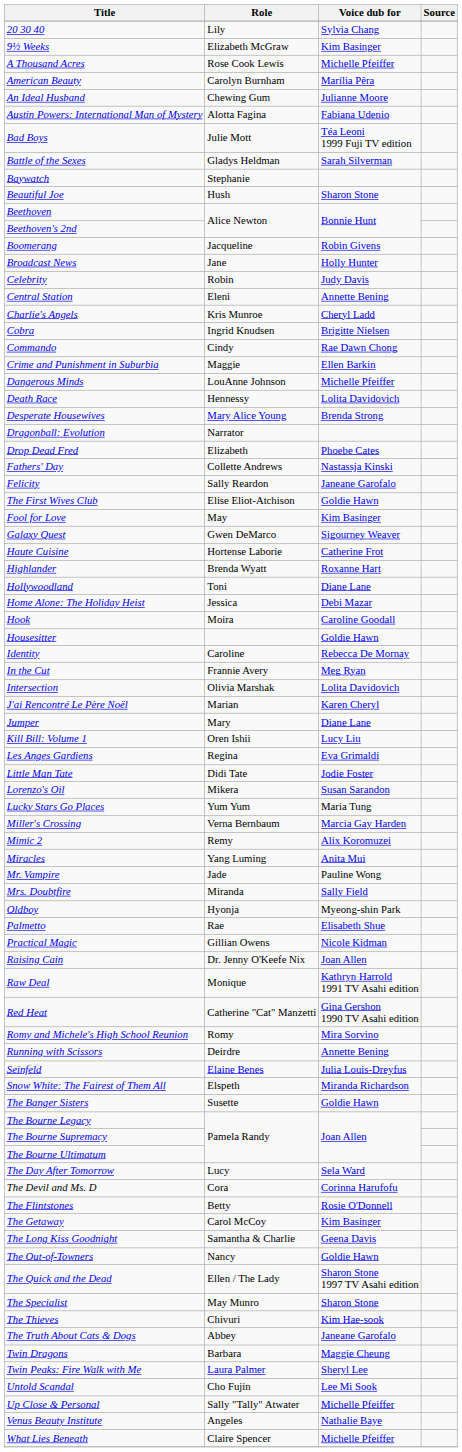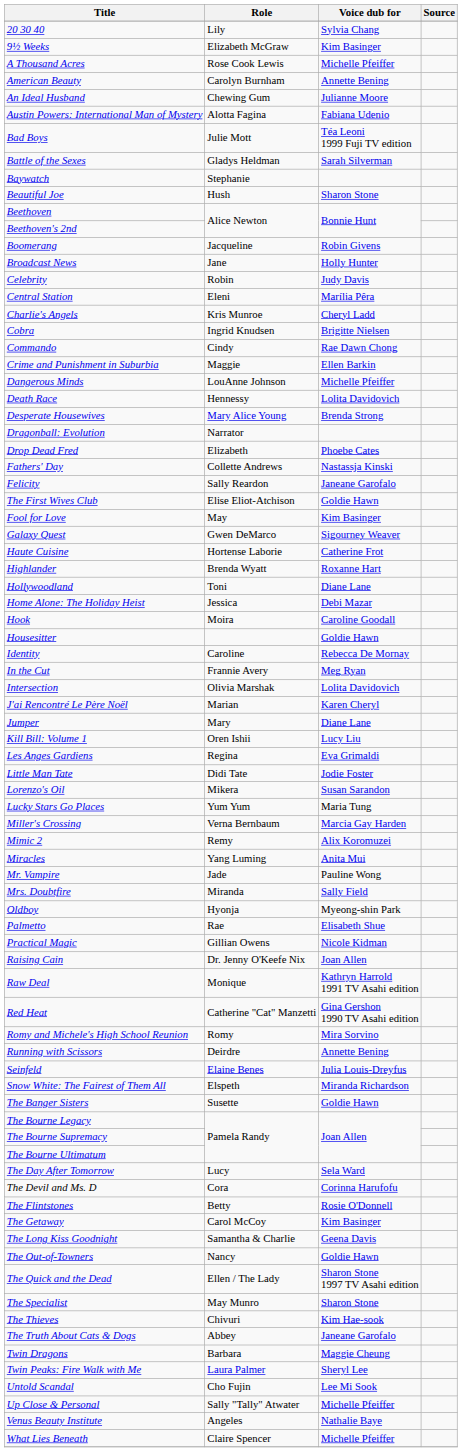 <table class="wikitable sortable plainrowheaders">
 <tr>
 <th>Title</th>
 <th>Role</th>
 <th>Voice dub for</th>
 <th class="unsortable">Source</th>
 </tr>
 <tr>
 </tr>
 <tr>
 <td><em><a href='#'>20 30 40</a></em></td>
 <td>Lily</td>
 <td><a href='#'>Sylvia Chang</a></td>
 <td></td>
 </tr>
 <tr>
 <td><em><a href='#'>9½ Weeks</a></em></td>
 <td>Elizabeth McGraw</td>
 <td><a href='#'>Kim Basinger</a></td>
 <td></td>
 </tr>
 <tr>
 <td><em><a href='#'>A Thousand Acres</a></em></td>
 <td>Rose Cook Lewis</td>
 <td><a href='#'>Michelle Pfeiffer</a></td>
 <td></td>
 </tr>
 <tr>
 <td><em><a href='#'>American Beauty</a></em></td>
 <td>Carolyn Burnham</td>
-<td><a href='#'>Marília Pêra</a></td>
+<td><a href='#'>Annette Bening</a></td>
 <td></td>
 </tr>
 <tr>
 <td><em><a href='#'>An Ideal Husband</a></em></td>
 <td>Chewing Gum</td>
 <td><a href='#'>Julianne Moore</a></td>
 <td></td>
 </tr>
 <tr>
 <td><em><a href='#'>Austin Powers: International Man of Mystery</a></em></td>
 <td>Alotta Fagina</td>
 <td><a href='#'>Fabiana Udenio</a></td>
 <td></td>
 </tr>
 <tr>
 <td><em><a href='#'>Bad Boys</a></em></td>
 <td>Julie Mott</td>
 <td><a href='#'>Téa Leoni</a><br>1999 Fuji TV edition</td>
 <td></td>
 </tr>
 <tr>
 <td><em><a href='#'>Battle of the Sexes</a></em></td>
 <td>Gladys Heldman</td>
 <td><a href='#'>Sarah Silverman</a></td>
 <td></td>
 </tr>
 <tr>
 <td><em><a href='#'>Baywatch</a></em></td>
 <td>Stephanie</td>
 <td></td>
 <td></td>
 </tr>
 <tr>
 <td><em><a href='#'>Beautiful Joe</a></em></td>
 <td>Hush</td>
 <td><a href='#'>Sharon Stone</a></td>
 <td></td>
 </tr>
 <tr>
 <td><em><a href='#'>Beethoven</a></em></td>
 <td rowspan="2">Alice Newton</td>
 <td rowspan="2"><a href='#'>Bonnie Hunt</a></td>
 <td></td>
 </tr>
 <tr>
 <td><em><a href='#'>Beethoven's 2nd</a></em></td>
 <td></td>
 </tr>
 <tr>
 <td><em><a href='#'>Boomerang</a></em></td>
 <td>Jacqueline</td>
 <td><a href='#'>Robin Givens</a></td>
 <td></td>
 </tr>
 <tr>
 <td><em><a href='#'>Broadcast News</a></em></td>
 <td>Jane</td>
 <td><a href='#'>Holly Hunter</a></td>
 <td></td>
 </tr>
 <tr>
 <td><em><a href='#'>Celebrity</a></em></td>
 <td>Robin</td>
 <td><a href='#'>Judy Davis</a></td>
 <td></td>
 </tr>
 <tr>
 <td><em><a href='#'>Central Station</a></em></td>
 <td>Eleni</td>
-<td><a href='#'>Annette Bening</a></td>
+<td><a href='#'>Marília Pêra</a></td>
 <td></td>
 </tr>
 <tr>
 <td><em><a href='#'>Charlie's Angels</a></em></td>
 <td>Kris Munroe</td>
 <td><a href='#'>Cheryl Ladd</a></td>
 <td></td>
 </tr>
 <tr>
 <td><em><a href='#'>Cobra</a></em></td>
 <td>Ingrid Knudsen</td>
 <td><a href='#'>Brigitte Nielsen</a></td>
 <td></td>
 </tr>
 <tr>
 <td><em><a href='#'>Commando</a></em></td>
 <td>Cindy</td>
 <td><a href='#'>Rae Dawn Chong</a></td>
 <td></td>
 </tr>
 <tr>
 <td><em><a href='#'>Crime and Punishment in Suburbia</a></em></td>
 <td>Maggie</td>
 <td><a href='#'>Ellen Barkin</a></td>
 <td></td>
 </tr>
 <tr>
 <td><em><a href='#'>Dangerous Minds</a></em></td>
 <td>LouAnne Johnson</td>
 <td><a href='#'>Michelle Pfeiffer</a></td>
 <td></td>
 </tr>
 <tr>
 <td><em><a href='#'>Death Race</a></em></td>
 <td>Hennessy</td>
 <td><a href='#'>Lolita Davidovich</a></td>
 <td></td>
 </tr>
 <tr>
 <td><em><a href='#'>Desperate Housewives</a></em></td>
 <td><a href='#'>Mary Alice Young</a></td>
 <td><a href='#'>Brenda Strong</a></td>
 <td></td>
 </tr>
 <tr>
 <td><em><a href='#'>Dragonball: Evolution</a></em></td>
 <td>Narrator</td>
 <td></td>
 <td></td>
 </tr>
 <tr>
 <td><em><a href='#'>Drop Dead Fred</a></em></td>
 <td>Elizabeth</td>
 <td><a href='#'>Phoebe Cates</a></td>
 <td></td>
 </tr>
 <tr>
 <td><em><a href='#'>Fathers' Day</a></em></td>
 <td>Collette Andrews</td>
 <td><a href='#'>Nastassja Kinski</a></td>
 <td></td>
 </tr>
 <tr>
 <td><em><a href='#'>Felicity</a></em></td>
 <td>Sally Reardon</td>
 <td><a href='#'>Janeane Garofalo</a></td>
 <td></td>
 </tr>
 <tr>
 <td><em><a href='#'>The First Wives Club</a></em></td>
 <td>Elise Eliot-Atchison</td>
 <td><a href='#'>Goldie Hawn</a></td>
 <td></td>
 </tr>
 <tr>
 <td><em><a href='#'>Fool for Love</a></em></td>
 <td>May</td>
 <td><a href='#'>Kim Basinger</a></td>
 <td></td>
 </tr>
 <tr>
 <td><em><a href='#'>Galaxy Quest</a></em></td>
 <td>Gwen DeMarco</td>
 <td><a href='#'>Sigourney Weaver</a></td>
 <td></td>
 </tr>
 <tr>
 <td><em><a href='#'>Haute Cuisine</a></em></td>
 <td>Hortense Laborie</td>
 <td><a href='#'>Catherine Frot</a></td>
 <td></td>
 </tr>
 <tr>
 <td><em><a href='#'>Highlander</a></em></td>
 <td>Brenda Wyatt</td>
 <td><a href='#'>Roxanne Hart</a></td>
 <td></td>
 </tr>
 <tr>
 <td><em><a href='#'>Hollywoodland</a></em></td>
 <td>Toni</td>
 <td><a href='#'>Diane Lane</a></td>
 <td></td>
 </tr>
 <tr>
 <td><em><a href='#'>Home Alone: The Holiday Heist</a></em></td>
 <td>Jessica</td>
 <td><a href='#'>Debi Mazar</a></td>
 <td></td>
 </tr>
 <tr>
 <td><em><a href='#'>Hook</a></em></td>
 <td>Moira</td>
 <td><a href='#'>Caroline Goodall</a></td>
 <td></td>
 </tr>
 <tr>
 <td><em><a href='#'>Housesitter</a></em></td>
 <td></td>
 <td><a href='#'>Goldie Hawn</a></td>
 <td></td>
 </tr>
 <tr>
 <td><em><a href='#'>Identity</a></em></td>
 <td>Caroline</td>
 <td><a href='#'>Rebecca De Mornay</a></td>
 <td></td>
 </tr>
 <tr>
 <td><em><a href='#'>In the Cut</a></em></td>
 <td>Frannie Avery</td>
 <td><a href='#'>Meg Ryan</a></td>
 <td></td>
 </tr>
 <tr>
 <td><em><a href='#'>Intersection</a></em></td>
 <td>Olivia Marshak</td>
 <td><a href='#'>Lolita Davidovich</a></td>
 <td></td>
 </tr>
 <tr>
 <td><em><a href='#'>J'ai Rencontré Le Père Noël</a></em></td>
 <td>Marian</td>
 <td><a href='#'>Karen Cheryl</a></td>
 <td></td>
 </tr>
 <tr>
 <td><em><a href='#'>Jumper</a></em></td>
 <td>Mary</td>
 <td><a href='#'>Diane Lane</a></td>
 <td></td>
 </tr>
 <tr>
 <td><em><a href='#'>Kill Bill: Volume 1</a></em></td>
 <td>Oren Ishii</td>
 <td><a href='#'>Lucy Liu</a></td>
 <td></td>
 </tr>
 <tr>
 <td><em><a href='#'>Les Anges Gardiens</a></em></td>
 <td>Regina</td>
 <td><a href='#'>Eva Grimaldi</a></td>
 <td></td>
 </tr>
 <tr>
 <td><em><a href='#'>Little Man Tate</a></em></td>
 <td>Didi Tate</td>
 <td><a href='#'>Jodie Foster</a></td>
 <td></td>
 </tr>
 <tr>
 <td><em><a href='#'>Lorenzo's Oil</a></em></td>
 <td>Mikera</td>
 <td><a href='#'>Susan Sarandon</a></td>
 <td></td>
 </tr>
 <tr>
 <td><em><a href='#'>Lucky Stars Go Places</a></em></td>
 <td>Yum Yum</td>
 <td>Maria Tung</td>
 <td></td>
 </tr>
 <tr>
 <td><em><a href='#'>Miller's Crossing</a></em></td>
 <td>Verna Bernbaum</td>
 <td><a href='#'>Marcia Gay Harden</a></td>
 <td></td>
 </tr>
 <tr>
 <td><em><a href='#'>Mimic 2</a></em></td>
 <td>Remy</td>
 <td><a href='#'>Alix Koromuzei</a></td>
 <td></td>
 </tr>
 <tr>
 <td><em><a href='#'>Miracles</a></em></td>
 <td>Yang Luming</td>
 <td><a href='#'>Anita Mui</a></td>
 <td></td>
 </tr>
 <tr>
 <td><em><a href='#'>Mr. Vampire</a></em></td>
 <td>Jade</td>
 <td>Pauline Wong</td>
 <td></td>
 </tr>
 <tr>
 <td><em><a href='#'>Mrs. Doubtfire</a></em></td>
 <td>Miranda</td>
 <td><a href='#'>Sally Field</a></td>
 <td></td>
 </tr>
 <tr>
 <td><em><a href='#'>Oldboy</a></em></td>
 <td>Hyonja </td>
 <td>Myeong-shin Park</td>
 </tr>
 <tr>
 <td><em><a href='#'>Palmetto</a></em></td>
 <td>Rae</td>
 <td><a href='#'>Elisabeth Shue</a></td>
 <td></td>
 </tr>
 <tr>
 <td><em><a href='#'>Practical Magic</a></em></td>
 <td>Gillian Owens</td>
 <td><a href='#'>Nicole Kidman</a></td>
 <td></td>
 </tr>
 <tr>
 <td><em><a href='#'>Raising Cain</a></em></td>
 <td>Dr. Jenny O'Keefe Nix</td>
 <td><a href='#'>Joan Allen</a></td>
 <td></td>
 </tr>
 <tr>
 <td><em><a href='#'>Raw Deal</a></em></td>
 <td>Monique</td>
 <td><a href='#'>Kathryn Harrold</a><br>1991 TV Asahi edition</td>
 <td></td>
 </tr>
 <tr>
 <td><em><a href='#'>Red Heat</a></em></td>
 <td>Catherine "Cat" Manzetti</td>
 <td><a href='#'>Gina Gershon</a><br>1990 TV Asahi edition</td>
 <td></td>
 </tr>
 <tr>
 <td><em><a href='#'>Romy and Michele's High School Reunion</a></em></td>
 <td>Romy</td>
 <td><a href='#'>Mira Sorvino</a></td>
 <td></td>
 </tr>
 <tr>
 <td><em><a href='#'>Running with Scissors</a></em></td>
 <td>Deirdre</td>
 <td><a href='#'>Annette Bening</a></td>
 <td></td>
 </tr>
 <tr>
 <td><em><a href='#'>Seinfeld</a></em></td>
 <td><a href='#'>Elaine Benes</a></td>
 <td><a href='#'>Julia Louis-Dreyfus</a></td>
 <td></td>
 </tr>
 <tr>
 <td><em><a href='#'>Snow White: The Fairest of Them All</a></em></td>
 <td>Elspeth</td>
 <td><a href='#'>Miranda Richardson</a></td>
 <td></td>
 </tr>
 <tr>
 <td><em><a href='#'>The Banger Sisters</a></em></td>
 <td>Susette</td>
 <td><a href='#'>Goldie Hawn</a></td>
 <td></td>
 </tr>
 <tr>
 <td><em><a href='#'>The Bourne Legacy</a></em></td>
 <td rowspan="3">Pamela Randy</td>
 <td rowspan="3"><a href='#'>Joan Allen</a></td>
 <td></td>
 </tr>
 <tr>
 <td><em><a href='#'>The Bourne Supremacy</a></em></td>
 <td></td>
 </tr>
 <tr>
 <td><em><a href='#'>The Bourne Ultimatum</a></em></td>
 <td></td>
 </tr>
 <tr>
 <td><em><a href='#'>The Day After Tomorrow</a></em></td>
 <td>Lucy</td>
 <td><a href='#'>Sela Ward</a></td>
 <td></td>
 </tr>
 <tr>
 <td><em>The Devil and Ms. D</em></td>
 <td>Cora</td>
 <td><a href='#'>Corinna Harufofu</a></td>
 <td></td>
 </tr>
 <tr>
 <td><em><a href='#'>The Flintstones</a></em></td>
 <td>Betty</td>
 <td><a href='#'>Rosie O'Donnell</a></td>
 <td></td>
 </tr>
 <tr>
 <td><em><a href='#'>The Getaway</a></em></td>
 <td>Carol McCoy</td>
 <td><a href='#'>Kim Basinger</a></td>
 <td></td>
 </tr>
 <tr>
 <td><em><a href='#'>The Long Kiss Goodnight</a></em></td>
 <td>Samantha & Charlie</td>
 <td><a href='#'>Geena Davis</a></td>
 <td></td>
 </tr>
 <tr>
 <td><em><a href='#'>The Out-of-Towners</a></em></td>
 <td>Nancy</td>
 <td><a href='#'>Goldie Hawn</a></td>
 <td></td>
 </tr>
 <tr>
 <td><em><a href='#'>The Quick and the Dead</a></em></td>
 <td>Ellen / The Lady</td>
 <td><a href='#'>Sharon Stone</a><br>1997 TV Asahi edition</td>
 <td></td>
 </tr>
 <tr>
 <td><em><a href='#'>The Specialist</a></em></td>
 <td>May Munro</td>
 <td><a href='#'>Sharon Stone</a></td>
 <td></td>
 </tr>
 <tr>
 <td><em><a href='#'>The Thieves</a></em></td>
 <td>Chivuri</td>
 <td><a href='#'>Kim Hae-sook</a></td>
 <td></td>
 </tr>
 <tr>
 <td><em><a href='#'>The Truth About Cats & Dogs</a></em></td>
 <td>Abbey</td>
 <td><a href='#'>Janeane Garofalo</a></td>
 <td></td>
 </tr>
 <tr>
 <td><em><a href='#'>Twin Dragons</a></em></td>
 <td>Barbara</td>
 <td><a href='#'>Maggie Cheung</a></td>
 <td></td>
 </tr>
 <tr>
 <td><em><a href='#'>Twin Peaks: Fire Walk with Me</a></em></td>
 <td><a href='#'>Laura Palmer</a></td>
 <td><a href='#'>Sheryl Lee</a></td>
 <td></td>
 </tr>
 <tr>
 <td><em><a href='#'>Untold Scandal</a></em></td>
 <td>Cho Fujin</td>
 <td><a href='#'>Lee Mi Sook</a></td>
 <td></td>
 </tr>
 <tr>
 <td><em><a href='#'>Up Close & Personal</a></em></td>
 <td>Sally "Tally" Atwater</td>
 <td><a href='#'>Michelle Pfeiffer</a></td>
 <td></td>
 </tr>
 <tr>
 <td><em><a href='#'>Venus Beauty Institute</a></em></td>
 <td>Angeles</td>
 <td><a href='#'>Nathalie Baye</a></td>
 <td></td>
 </tr>
 <tr>
 <td><em><a href='#'>What Lies Beneath</a></em></td>
 <td>Claire Spencer</td>
 <td><a href='#'>Michelle Pfeiffer</a></td>
 <td></td>
 </tr>
 <tr>
 </tr>
 </table>
